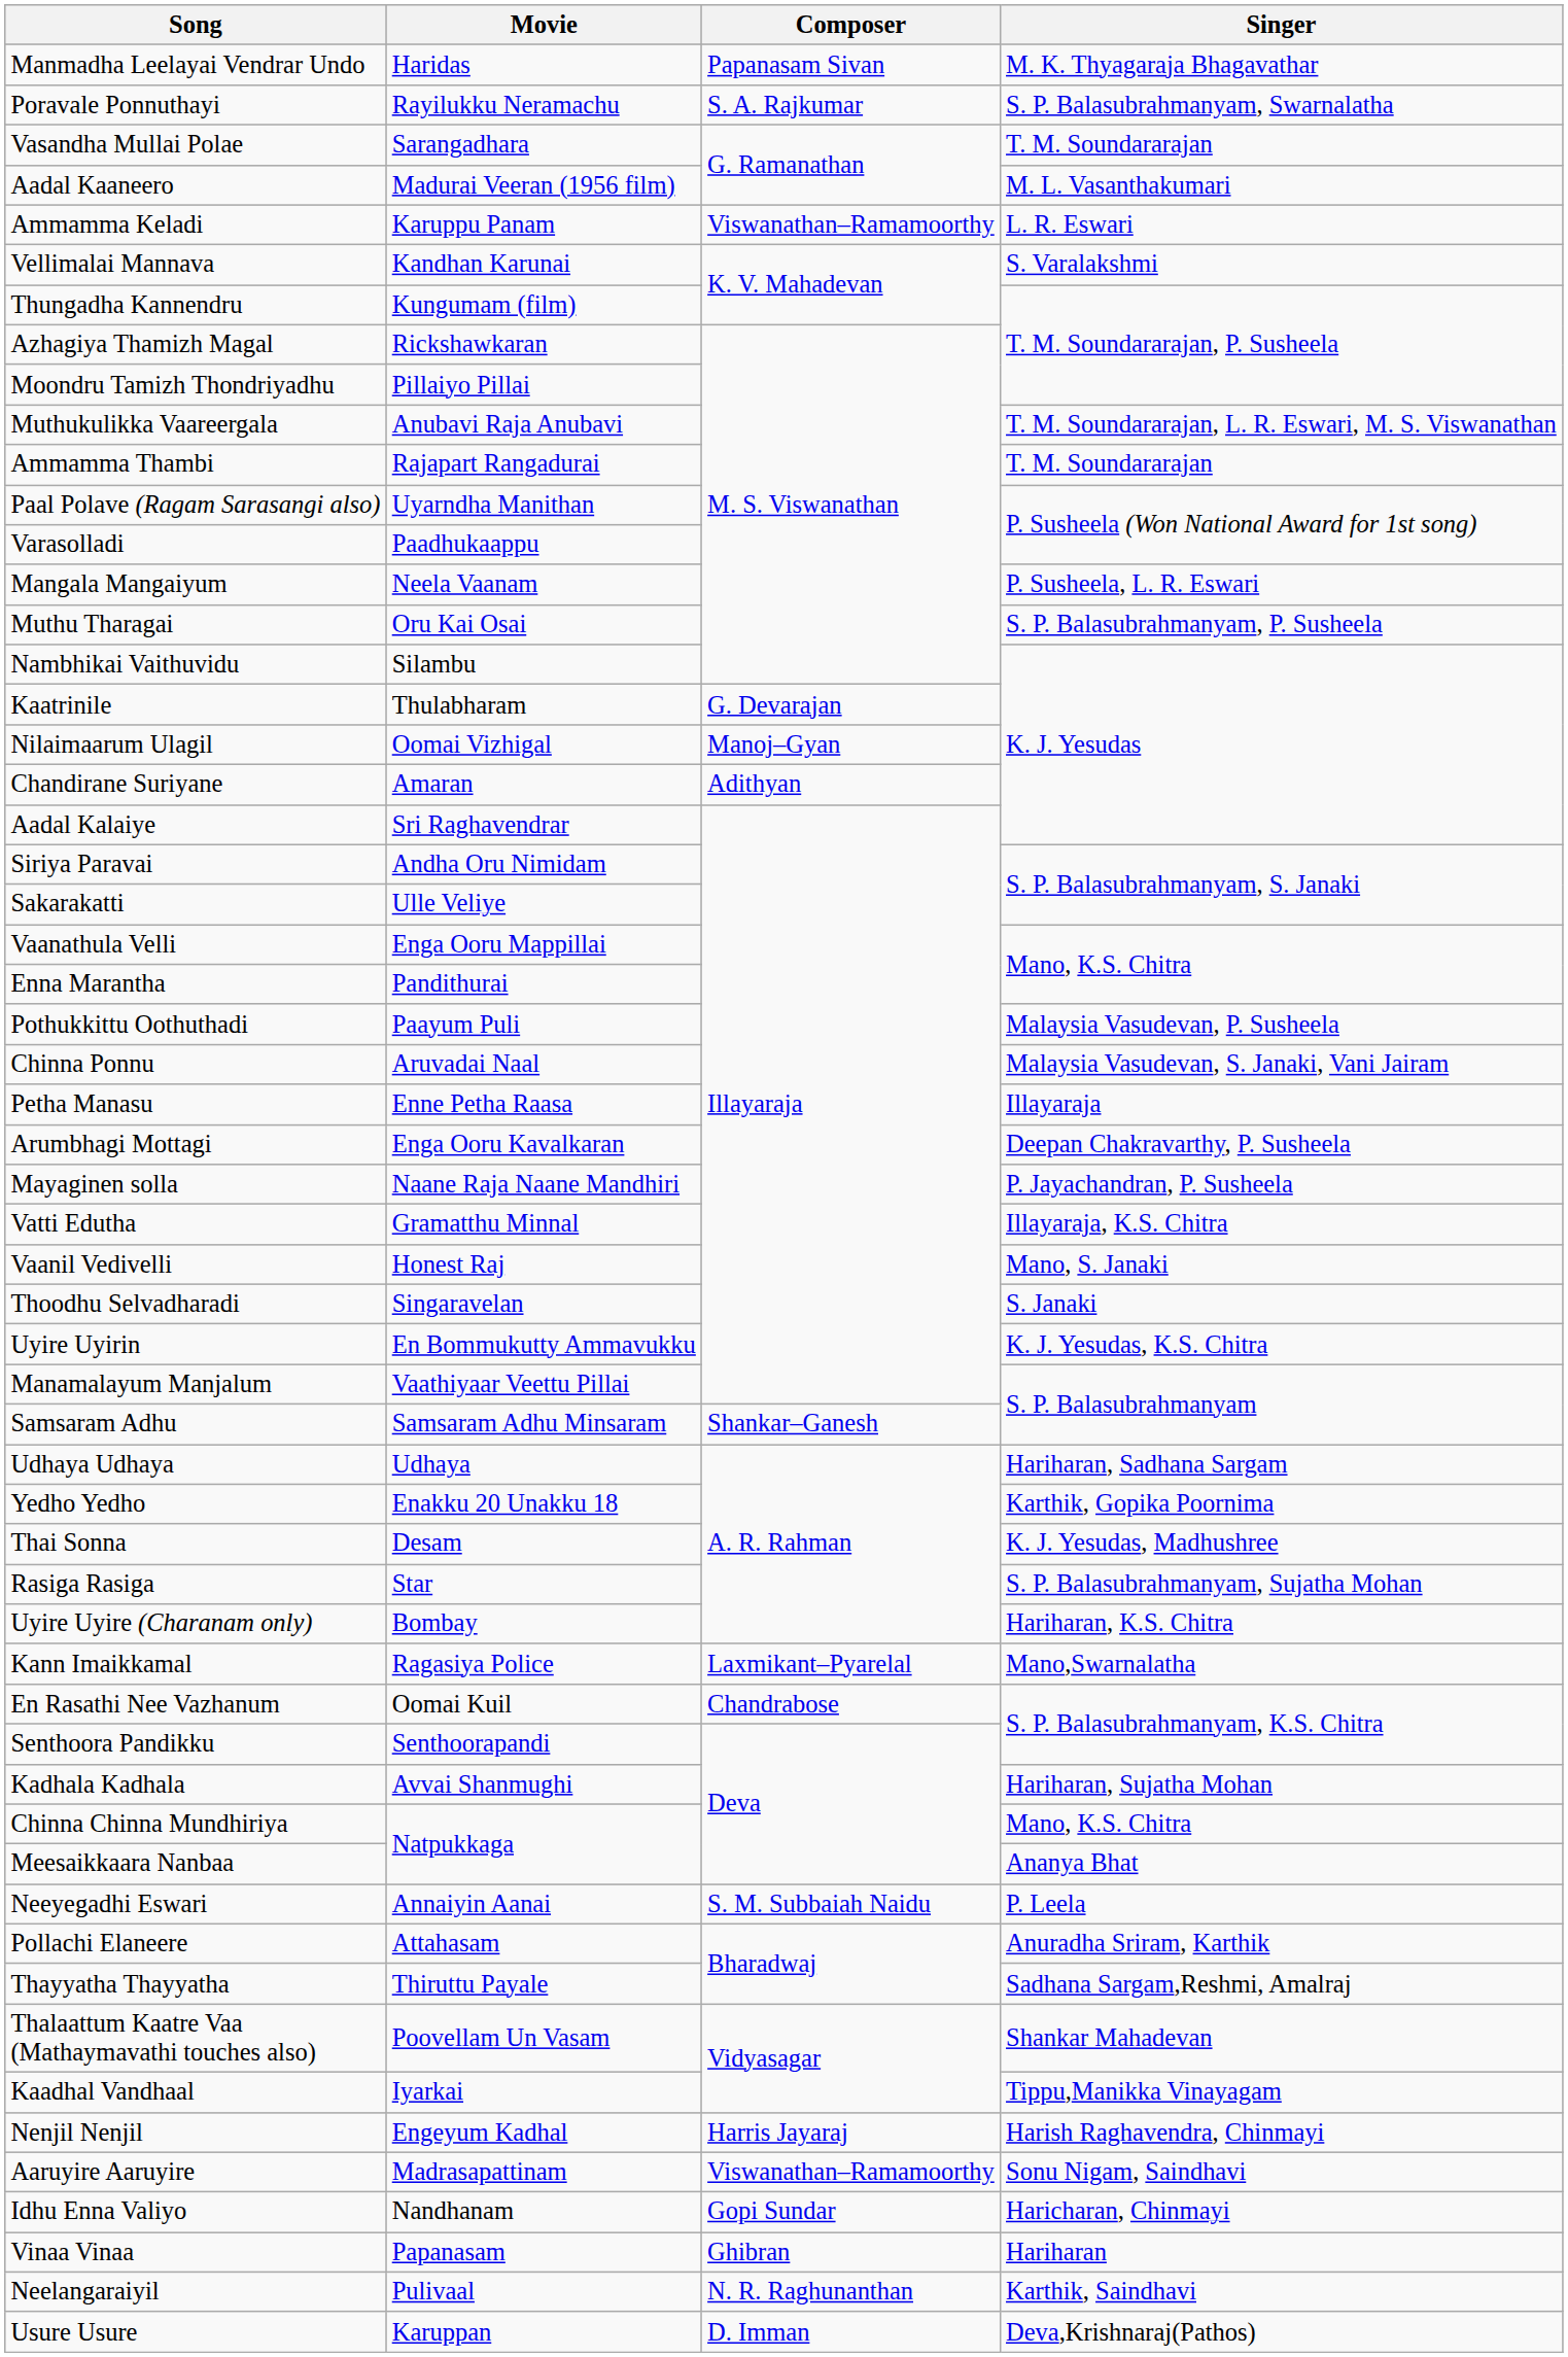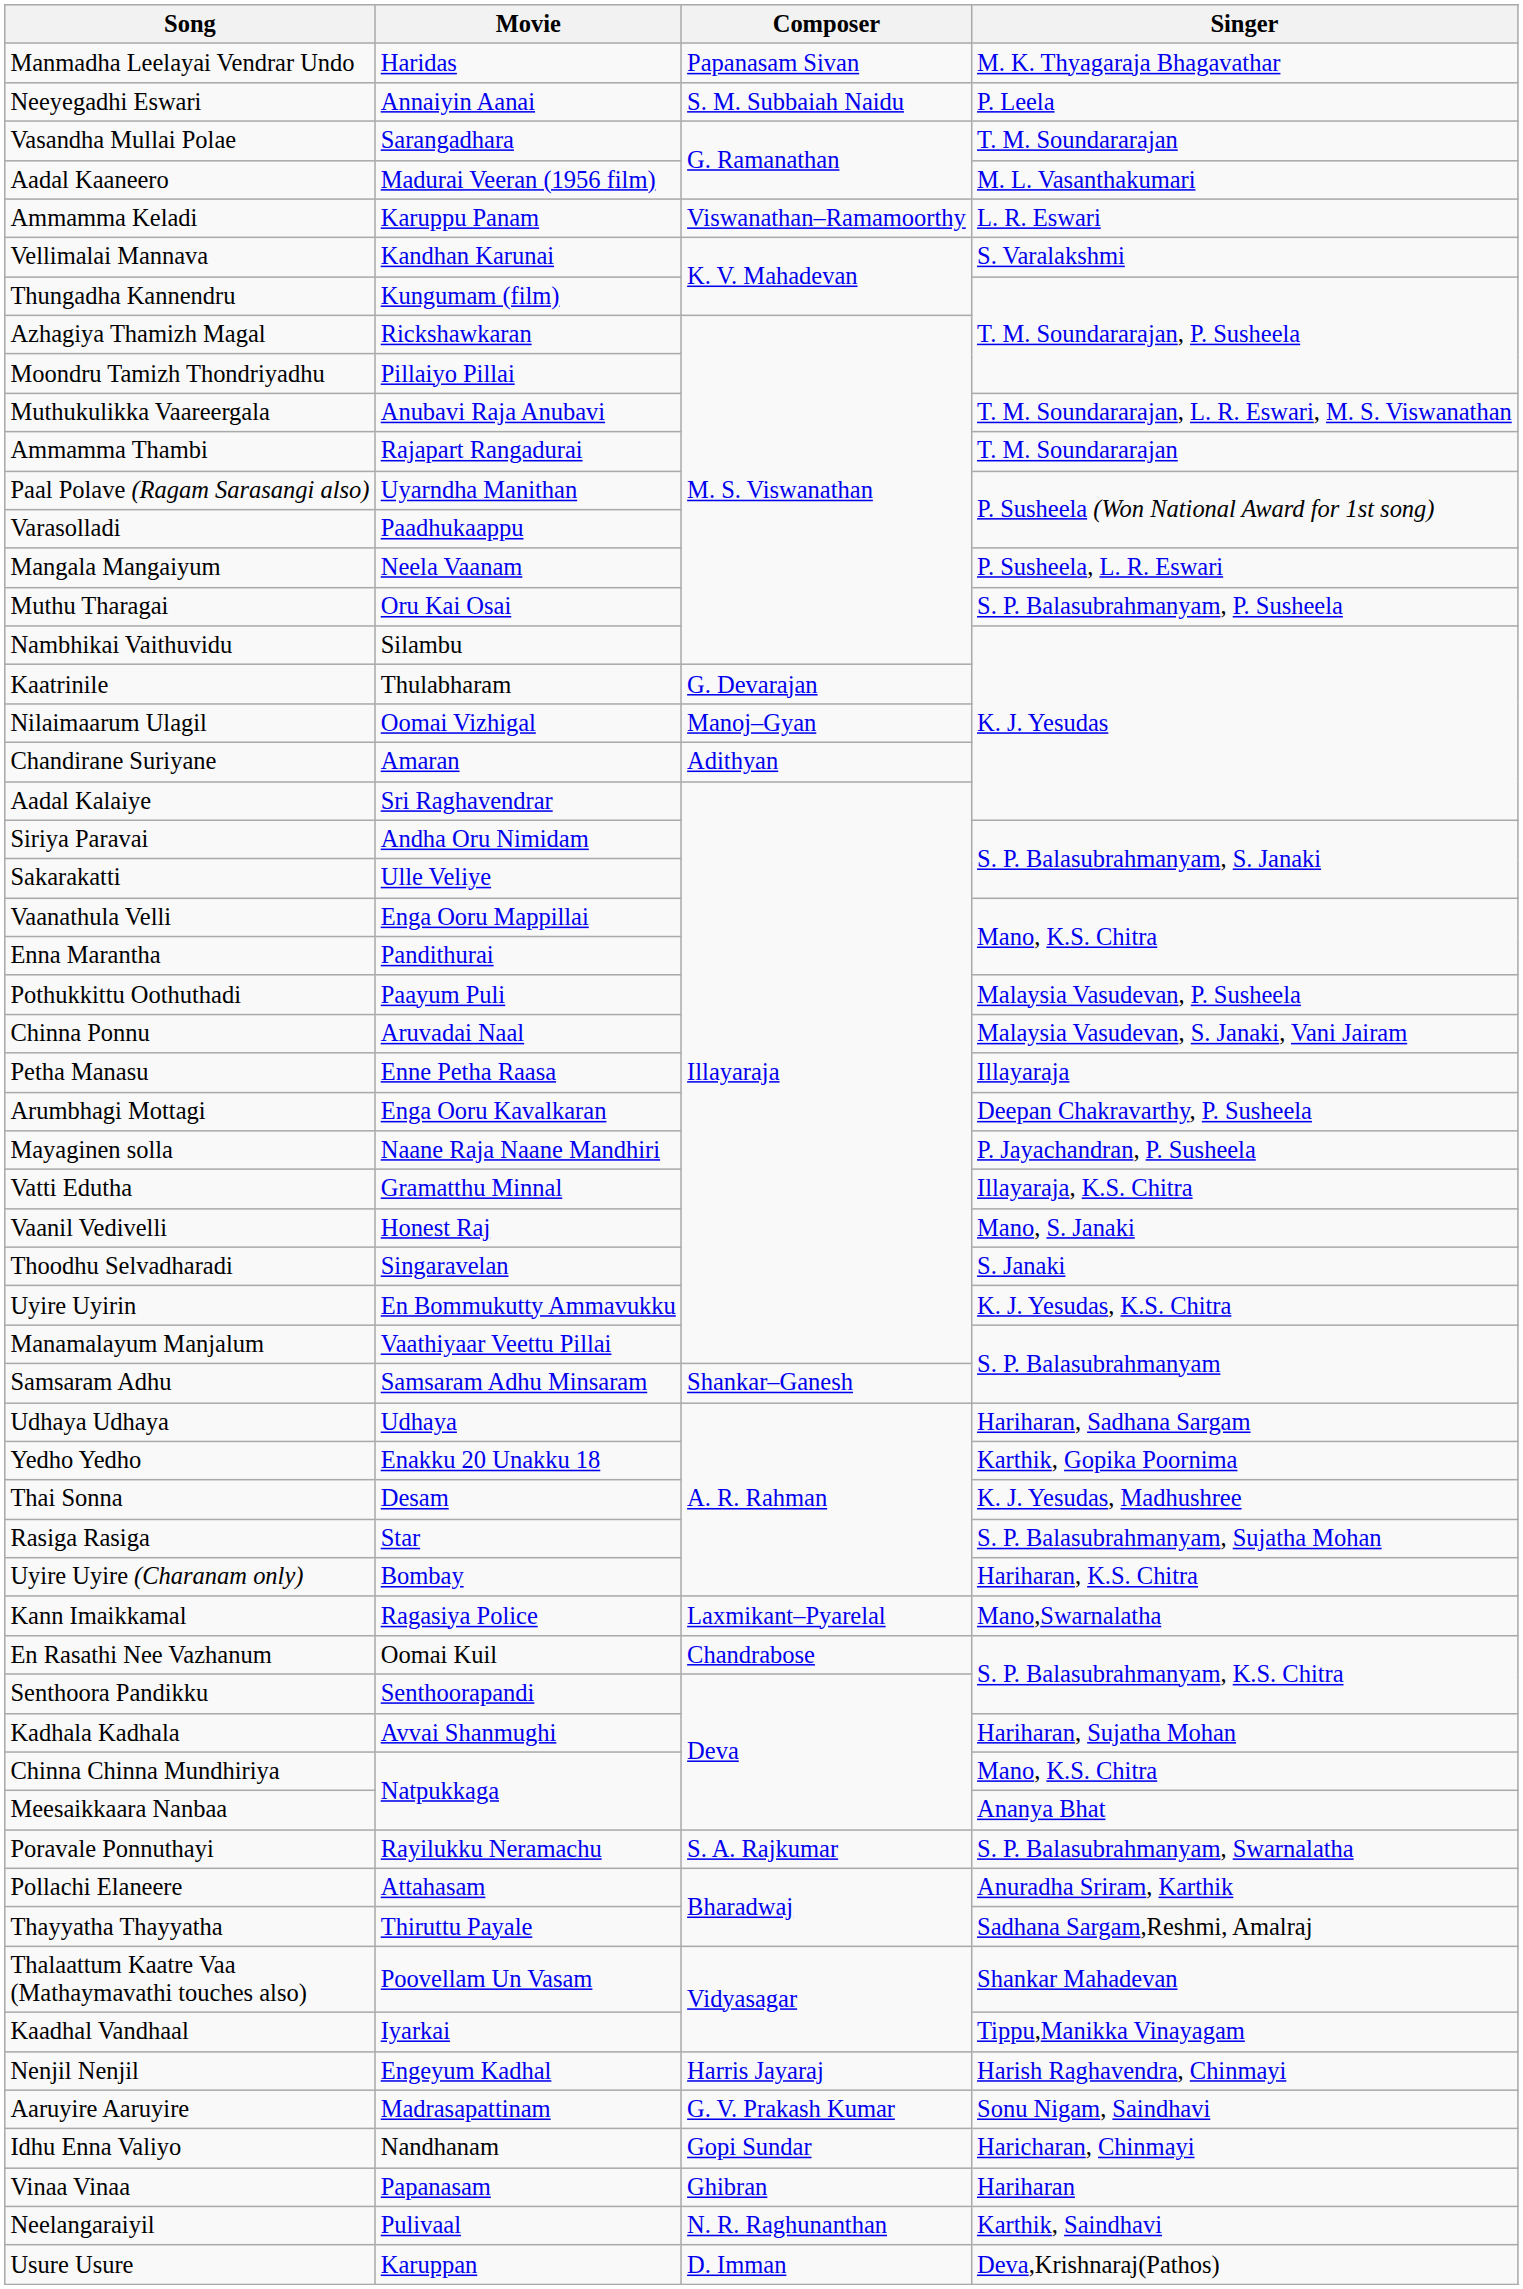 <table class="wikitable">
 <tr>
 <th>Song</th>
 <th>Movie</th>
 <th>Composer</th>
 <th>Singer</th>
 </tr>
 <tr>
 <td>Manmadha Leelayai Vendrar Undo</td>
 <td><a href='#'>Haridas</a></td>
 <td><a href='#'>Papanasam Sivan</a></td>
 <td><a href='#'>M. K. Thyagaraja Bhagavathar</a></td>
 </tr>
 <tr>
-<td>Poravale Ponnuthayi</td>
-<td><a href='#'>Rayilukku Neramachu</a></td>
-<td><a href='#'>S. A. Rajkumar</a></td>
-<td><a href='#'>S. P. Balasubrahmanyam</a>, <a href='#'>Swarnalatha</a></td>
+<td>Neeyegadhi Eswari</td>
+<td><a href='#'>Annaiyin Aanai</a></td>
+<td><a href='#'>S. M. Subbaiah Naidu</a></td>
+<td><a href='#'>P. Leela</a></td>
 </tr>
 <tr>
 <td>Vasandha Mullai Polae</td>
 <td><a href='#'>Sarangadhara</a></td>
 <td rowspan="2"><a href='#'>G. Ramanathan</a></td>
 <td><a href='#'>T. M. Soundararajan</a></td>
 </tr>
 <tr>
 <td>Aadal Kaaneero</td>
 <td><a href='#'>Madurai Veeran (1956 film)</a></td>
 <td><a href='#'>M. L. Vasanthakumari</a></td>
 </tr>
 <tr>
 <td>Ammamma Keladi</td>
 <td><a href='#'>Karuppu Panam</a></td>
 <td><a href='#'>Viswanathan–Ramamoorthy</a></td>
 <td><a href='#'>L. R. Eswari</a></td>
 </tr>
 <tr>
 <td>Vellimalai Mannava</td>
 <td><a href='#'>Kandhan Karunai</a></td>
 <td rowspan=2><a href='#'>K. V. Mahadevan</a></td>
 <td><a href='#'>S. Varalakshmi</a></td>
 </tr>
 <tr>
 <td>Thungadha Kannendru</td>
 <td><a href='#'>Kungumam (film)</a></td>
 <td rowspan="3"><a href='#'>T. M. Soundararajan</a>, <a href='#'>P. Susheela</a></td>
 </tr>
 <tr>
 <td>Azhagiya Thamizh Magal</td>
 <td><a href='#'>Rickshawkaran</a></td>
 <td rowspan="9"><a href='#'>M. S. Viswanathan</a></td>
 </tr>
 <tr>
 <td>Moondru Tamizh Thondriyadhu</td>
 <td><a href='#'>Pillaiyo Pillai</a></td>
 </tr>
 <tr>
 <td>Muthukulikka Vaareergala</td>
 <td><a href='#'>Anubavi Raja Anubavi</a></td>
 <td><a href='#'>T. M. Soundararajan</a>, <a href='#'>L. R. Eswari</a>, <a href='#'>M. S. Viswanathan</a></td>
 </tr>
 <tr>
 <td>Ammamma Thambi</td>
 <td><a href='#'>Rajapart Rangadurai</a></td>
 <td><a href='#'>T. M. Soundararajan</a></td>
 </tr>
 <tr>
 <td>Paal Polave <em>(Ragam Sarasangi also)</em></td>
 <td><a href='#'>Uyarndha Manithan</a></td>
 <td rowspan=2><a href='#'>P. Susheela</a> <em>(Won National Award for 1st song)</em></td>
 </tr>
 <tr>
 <td>Varasolladi</td>
 <td><a href='#'>Paadhukaappu</a></td>
 </tr>
 <tr>
 <td>Mangala Mangaiyum</td>
 <td><a href='#'>Neela Vaanam</a></td>
 <td><a href='#'>P. Susheela</a>, <a href='#'>L. R. Eswari</a></td>
 </tr>
 <tr>
 <td>Muthu Tharagai</td>
 <td><a href='#'>Oru Kai Osai</a></td>
 <td><a href='#'>S. P. Balasubrahmanyam</a>, <a href='#'>P. Susheela</a></td>
 </tr>
 <tr>
 <td>Nambhikai Vaithuvidu</td>
 <td>Silambu</td>
 <td rowspan="5"><a href='#'>K. J. Yesudas</a></td>
 </tr>
 <tr>
 <td>Kaatrinile</td>
 <td>Thulabharam</td>
 <td><a href='#'>G. Devarajan</a></td>
 </tr>
 <tr>
 <td>Nilaimaarum Ulagil</td>
 <td><a href='#'>Oomai Vizhigal</a></td>
 <td><a href='#'>Manoj–Gyan</a></td>
 </tr>
 <tr>
 <td>Chandirane Suriyane</td>
 <td><a href='#'>Amaran</a></td>
 <td><a href='#'>Adithyan</a></td>
 </tr>
 <tr>
 <td>Aadal Kalaiye</td>
 <td><a href='#'>Sri Raghavendrar</a></td>
 <td rowspan="15"><a href='#'>Illayaraja</a></td>
 </tr>
 <tr>
 <td>Siriya Paravai</td>
 <td><a href='#'>Andha Oru Nimidam</a></td>
 <td rowspan="2"><a href='#'>S. P. Balasubrahmanyam</a>, <a href='#'>S. Janaki</a></td>
 </tr>
 <tr>
 <td>Sakarakatti</td>
 <td><a href='#'>Ulle Veliye</a></td>
 </tr>
 <tr>
 <td>Vaanathula Velli</td>
 <td><a href='#'>Enga Ooru Mappillai</a></td>
 <td rowspan=2><a href='#'>Mano</a>, <a href='#'>K.S. Chitra</a></td>
 </tr>
 <tr>
 <td>Enna Marantha</td>
 <td><a href='#'>Pandithurai</a></td>
 </tr>
 <tr>
 <td>Pothukkittu Oothuthadi</td>
 <td><a href='#'>Paayum Puli</a></td>
 <td><a href='#'>Malaysia Vasudevan</a>, <a href='#'>P. Susheela</a></td>
 </tr>
 <tr>
 <td>Chinna Ponnu</td>
 <td><a href='#'>Aruvadai Naal</a></td>
 <td><a href='#'>Malaysia Vasudevan</a>, <a href='#'>S. Janaki</a>, <a href='#'>Vani Jairam</a></td>
 </tr>
 <tr>
 <td>Petha Manasu</td>
 <td><a href='#'>Enne Petha Raasa</a></td>
 <td><a href='#'>Illayaraja</a></td>
 </tr>
 <tr>
 <td>Arumbhagi Mottagi</td>
 <td><a href='#'>Enga Ooru Kavalkaran</a></td>
 <td><a href='#'>Deepan Chakravarthy</a>, <a href='#'>P. Susheela</a></td>
 </tr>
 <tr>
 <td>Mayaginen solla</td>
 <td><a href='#'>Naane Raja Naane Mandhiri</a></td>
 <td><a href='#'>P. Jayachandran</a>, <a href='#'>P. Susheela</a></td>
 </tr>
 <tr>
 <td>Vatti Edutha</td>
 <td><a href='#'>Gramatthu Minnal</a></td>
 <td><a href='#'>Illayaraja</a>, <a href='#'>K.S. Chitra</a></td>
 </tr>
 <tr>
 <td>Vaanil Vedivelli</td>
 <td><a href='#'>Honest Raj</a></td>
 <td><a href='#'>Mano</a>, <a href='#'>S. Janaki</a></td>
 </tr>
 <tr>
 <td>Thoodhu Selvadharadi</td>
 <td><a href='#'>Singaravelan</a></td>
 <td><a href='#'>S. Janaki</a></td>
 </tr>
 <tr>
 <td>Uyire Uyirin</td>
 <td><a href='#'>En Bommukutty Ammavukku</a></td>
 <td><a href='#'>K. J. Yesudas</a>, <a href='#'>K.S. Chitra</a></td>
 </tr>
 <tr>
 <td>Manamalayum Manjalum</td>
 <td><a href='#'>Vaathiyaar Veettu Pillai</a></td>
 <td rowspan="2"><a href='#'>S. P. Balasubrahmanyam</a></td>
 </tr>
 <tr>
 <td>Samsaram Adhu</td>
 <td><a href='#'>Samsaram Adhu Minsaram</a></td>
 <td><a href='#'>Shankar–Ganesh</a></td>
 </tr>
 <tr>
 <td>Udhaya Udhaya</td>
 <td><a href='#'>Udhaya</a></td>
 <td rowspan="5"><a href='#'>A. R. Rahman</a></td>
 <td><a href='#'>Hariharan</a>, <a href='#'>Sadhana Sargam</a></td>
 </tr>
 <tr>
 <td>Yedho Yedho</td>
 <td><a href='#'>Enakku 20 Unakku 18</a></td>
 <td><a href='#'>Karthik</a>, <a href='#'>Gopika Poornima</a></td>
 </tr>
 <tr>
 <td>Thai Sonna</td>
 <td><a href='#'>Desam</a></td>
 <td><a href='#'>K. J. Yesudas</a>, <a href='#'>Madhushree</a></td>
 </tr>
 <tr>
 <td>Rasiga Rasiga</td>
 <td><a href='#'>Star</a></td>
 <td><a href='#'>S. P. Balasubrahmanyam</a>, <a href='#'>Sujatha Mohan</a></td>
 </tr>
 <tr>
 <td>Uyire Uyire <em>(Charanam only)</em></td>
 <td><a href='#'>Bombay</a></td>
 <td><a href='#'>Hariharan</a>, <a href='#'>K.S. Chitra</a></td>
 </tr>
 <tr>
 <td>Kann Imaikkamal</td>
 <td><a href='#'>Ragasiya Police</a></td>
 <td><a href='#'>Laxmikant–Pyarelal</a></td>
 <td><a href='#'>Mano</a>,<a href='#'>Swarnalatha</a></td>
 </tr>
 <tr>
 <td>En Rasathi Nee Vazhanum</td>
 <td>Oomai Kuil</td>
 <td><a href='#'>Chandrabose</a></td>
 <td rowspan=2><a href='#'>S. P. Balasubrahmanyam</a>, <a href='#'>K.S. Chitra</a></td>
 </tr>
 <tr>
 <td>Senthoora Pandikku</td>
 <td><a href='#'>Senthoorapandi</a></td>
 <td rowspan="4"><a href='#'>Deva</a></td>
 </tr>
 <tr>
 <td>Kadhala Kadhala</td>
 <td><a href='#'>Avvai Shanmughi</a></td>
 <td><a href='#'>Hariharan</a>, <a href='#'>Sujatha Mohan</a></td>
 </tr>
 <tr>
 <td>Chinna Chinna Mundhiriya</td>
 <td rowspan=2><a href='#'>Natpukkaga</a></td>
 <td><a href='#'>Mano</a>, <a href='#'>K.S. Chitra</a></td>
 </tr>
 <tr>
 <td>Meesaikkaara Nanbaa</td>
 <td><a href='#'>Ananya Bhat</a></td>
 </tr>
 <tr>
-<td>Neeyegadhi Eswari</td>
-<td><a href='#'>Annaiyin Aanai</a></td>
-<td><a href='#'>S. M. Subbaiah Naidu</a></td>
-<td><a href='#'>P. Leela</a></td>
+<td>Poravale Ponnuthayi</td>
+<td><a href='#'>Rayilukku Neramachu</a></td>
+<td><a href='#'>S. A. Rajkumar</a></td>
+<td><a href='#'>S. P. Balasubrahmanyam</a>, <a href='#'>Swarnalatha</a></td>
 </tr>
 <tr>
 <td>Pollachi Elaneere</td>
 <td><a href='#'>Attahasam</a></td>
 <td rowspan="2"><a href='#'>Bharadwaj</a></td>
 <td><a href='#'>Anuradha Sriram</a>, <a href='#'>Karthik</a></td>
 </tr>
 <tr>
 <td>Thayyatha Thayyatha</td>
 <td><a href='#'>Thiruttu Payale</a></td>
 <td><a href='#'>Sadhana Sargam</a>,Reshmi, Amalraj</td>
 </tr>
 <tr>
 <td>Thalaattum Kaatre Vaa<br>(Mathaymavathi touches also)</td>
 <td><a href='#'>Poovellam Un Vasam</a></td>
 <td rowspan=2><a href='#'>Vidyasagar</a></td>
 <td><a href='#'>Shankar Mahadevan</a></td>
 </tr>
 <tr>
 <td>Kaadhal Vandhaal</td>
 <td><a href='#'>Iyarkai</a></td>
 <td><a href='#'>Tippu</a>,<a href='#'>Manikka Vinayagam</a></td>
 </tr>
 <tr>
 <td>Nenjil Nenjil</td>
 <td><a href='#'>Engeyum Kadhal</a></td>
 <td><a href='#'>Harris Jayaraj</a></td>
 <td><a href='#'>Harish Raghavendra</a>, <a href='#'>Chinmayi</a></td>
 </tr>
 <tr>
 <td>Aaruyire Aaruyire</td>
 <td><a href='#'>Madrasapattinam</a></td>
-<td><a href='#'>Viswanathan–Ramamoorthy</a></td>
+<td><a href='#'>G. V. Prakash Kumar</a></td>
 <td><a href='#'>Sonu Nigam</a>, <a href='#'>Saindhavi</a></td>
 </tr>
 <tr>
 <td>Idhu Enna Valiyo</td>
 <td>Nandhanam</td>
 <td><a href='#'>Gopi Sundar</a></td>
 <td><a href='#'>Haricharan</a>, <a href='#'>Chinmayi</a></td>
 </tr>
 <tr>
 <td>Vinaa Vinaa</td>
 <td><a href='#'>Papanasam</a></td>
 <td><a href='#'>Ghibran</a></td>
 <td><a href='#'>Hariharan</a></td>
 </tr>
 <tr>
 <td>Neelangaraiyil</td>
 <td><a href='#'>Pulivaal</a></td>
 <td><a href='#'>N. R. Raghunanthan</a></td>
 <td><a href='#'>Karthik</a>, <a href='#'>Saindhavi</a></td>
 </tr>
 <tr>
 <td>Usure Usure</td>
 <td><a href='#'>Karuppan</a></td>
 <td><a href='#'>D. Imman</a></td>
 <td><a href='#'>Deva</a>,Krishnaraj(Pathos)</td>
 </tr>
 </table>
